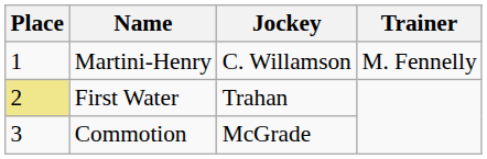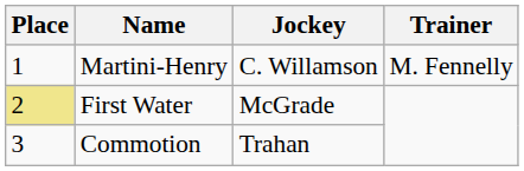 <table class="wikitable">
 <tr>
 <th>Place</th>
 <th>Name</th>
 <th>Jockey</th>
 <th>Trainer</th>
 </tr>
 <tr>
 <td>1</td>
 <td>Martini-Henry</td>
 <td>C. Willamson</td>
 <td>M. Fennelly</td>
 </tr>
 <tr>
 <td style="background: khaki;">2</td>
 <td>First Water</td>
-<td>Trahan</td>
+<td>McGrade</td>
 </tr>
 <tr>
 <td>3</td>
 <td>Commotion</td>
-<td>McGrade</td>
+<td>Trahan</td>
 </tr>
 </table>
